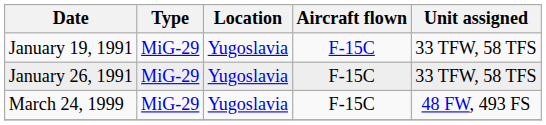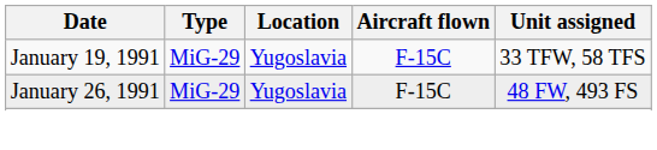 <table class="wikitable">
 <tr>
 <th>Date</th>
 <th>Type</th>
 <th>Location</th>
 <th>Aircraft flown</th>
 <th>Unit assigned</th>
 </tr>
 <tr>
 <td>January 19, 1991</td>
 <td align=center><a href='#'>MiG-29</a></td>
 <td align="center"><a href='#'>Yugoslavia</a></td>
 <td align=center><a href='#'>F-15C</a></td>
 <td align=center>33 TFW, 58 TFS</td>
 </tr>
 <tr style="background: #eeeeee;">
 <td>January 26, 1991</td>
 <td align=center><a href='#'>MiG-29</a></td>
 <td align="center"><a href='#'>Yugoslavia</a></td>
 <td align=center>F-15C</td>
-<td align=center>33 TFW, 58 TFS</td>
-</tr>
-<tr>
-<td>March 24, 1999</td>
-<td align=center><a href='#'>MiG-29</a></td>
-<td align="center"><a href='#'>Yugoslavia</a></td>
-<td align=center>F-15C</td>
 <td align=center><a href='#'>48 FW</a>, 493 FS</td>
 </tr>
 <tr style="background: #eeeeee;">
 </tr>
 <tr>
 </tr>
 </table>
